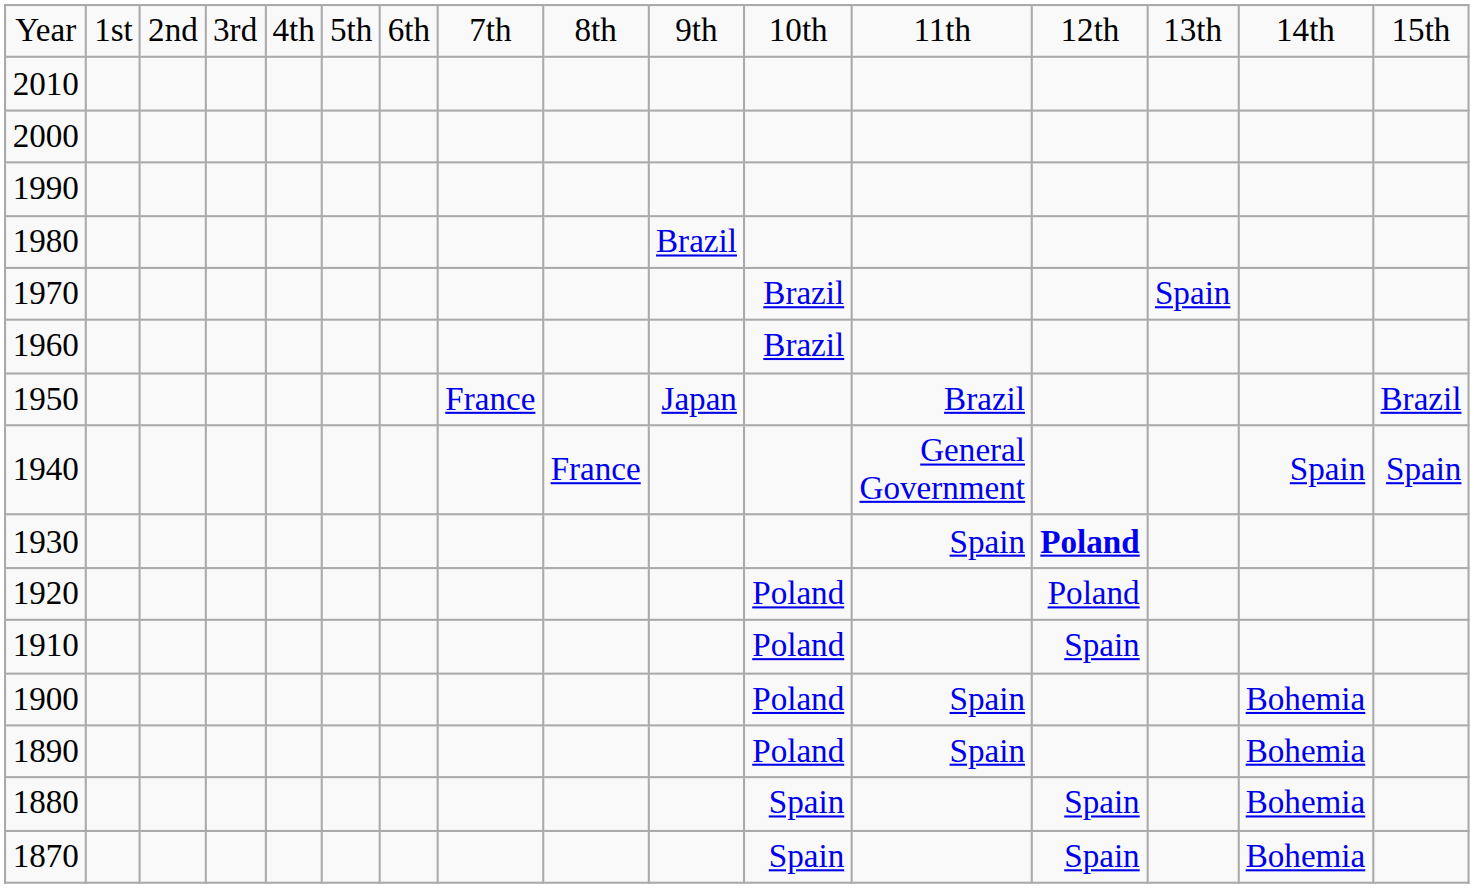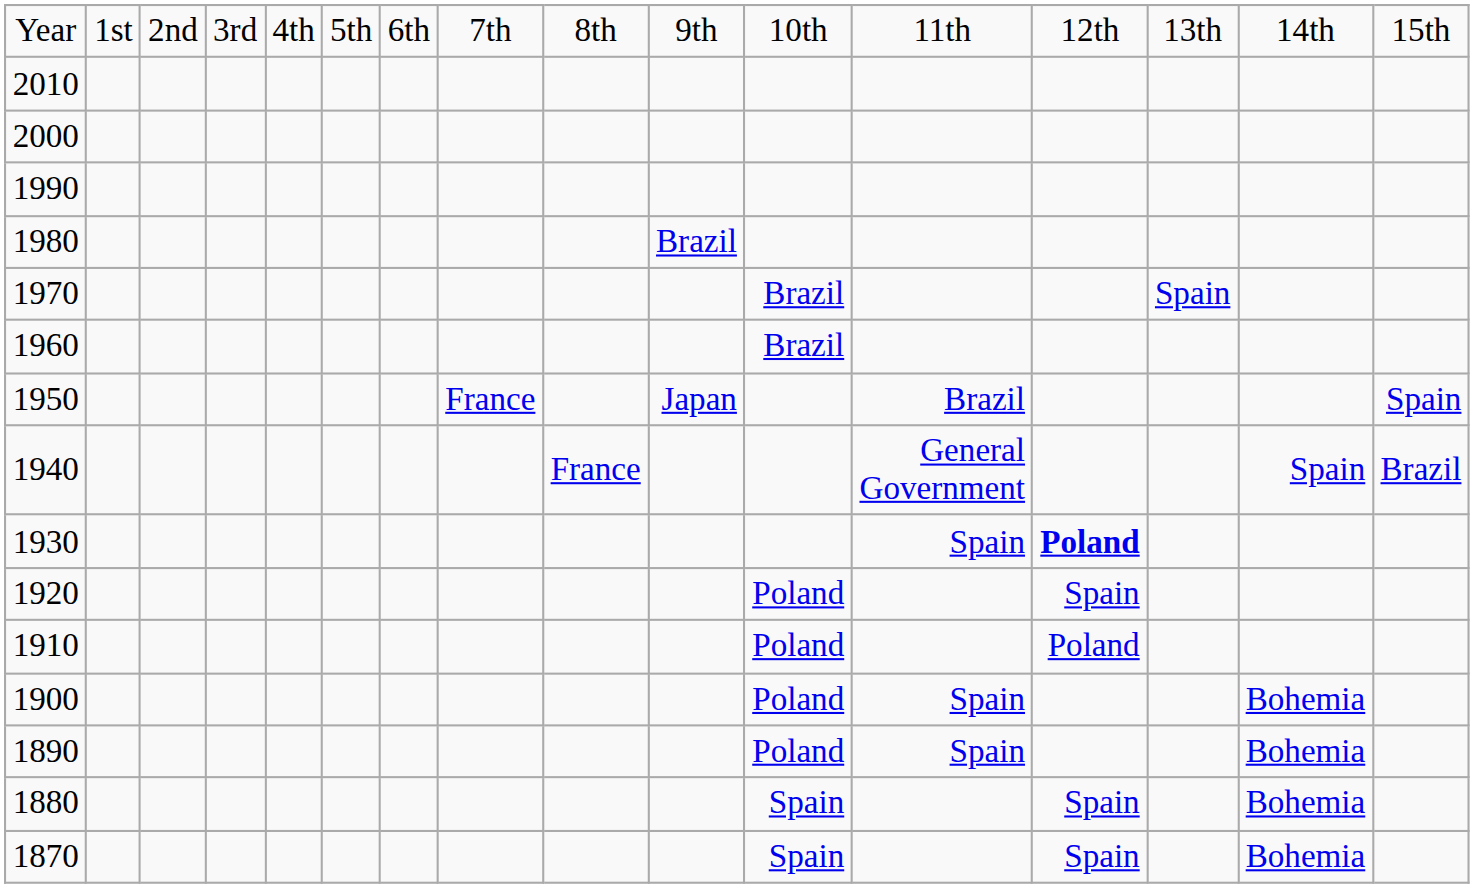 <table class="wikitable"  width=450px>
 <tr align=center>
 <td>Year</td>
 <td>1st</td>
 <td>2nd</td>
 <td>3rd</td>
 <td>4th</td>
 <td>5th</td>
 <td>6th</td>
 <td>7th</td>
 <td>8th</td>
 <td>9th</td>
 <td>10th</td>
 <td>11th</td>
 <td>12th</td>
 <td>13th</td>
 <td>14th</td>
 <td>15th</td>
 </tr>
 <tr align=right>
 <td>2010</td>
 <td></td>
 <td></td>
 <td></td>
 <td></td>
 <td></td>
 <td></td>
 <td></td>
 <td></td>
 <td></td>
 <td></td>
 <td></td>
 <td></td>
 <td></td>
 <td></td>
 <td></td>
 </tr>
 <tr align=right>
 <td>2000</td>
 <td></td>
 <td></td>
 <td></td>
 <td></td>
 <td></td>
 <td></td>
 <td></td>
 <td></td>
 <td></td>
 <td></td>
 <td></td>
 <td></td>
 <td></td>
 <td></td>
 <td></td>
 </tr>
 <tr align=right>
 <td>1990</td>
 <td></td>
 <td></td>
 <td></td>
 <td></td>
 <td></td>
 <td></td>
 <td></td>
 <td></td>
 <td></td>
 <td></td>
 <td></td>
 <td></td>
 <td></td>
 <td></td>
 <td></td>
 </tr>
 <tr align=right>
 <td>1980</td>
 <td></td>
 <td></td>
 <td></td>
 <td></td>
 <td></td>
 <td></td>
 <td></td>
 <td></td>
 <td> <a href='#'>Brazil</a></td>
 <td></td>
 <td></td>
 <td></td>
 <td></td>
 <td></td>
 <td></td>
 </tr>
 <tr align=right>
 <td>1970</td>
 <td></td>
 <td></td>
 <td></td>
 <td></td>
 <td></td>
 <td></td>
 <td></td>
 <td></td>
 <td></td>
 <td> <a href='#'>Brazil</a></td>
 <td></td>
 <td></td>
 <td> <a href='#'>Spain</a></td>
 <td></td>
 <td></td>
 </tr>
 <tr align=right>
 <td>1960</td>
 <td></td>
 <td></td>
 <td></td>
 <td></td>
 <td></td>
 <td></td>
 <td></td>
 <td></td>
 <td></td>
 <td> <a href='#'>Brazil</a></td>
 <td></td>
 <td></td>
 <td></td>
 <td></td>
 <td></td>
 </tr>
 <tr align=right>
 <td>1950</td>
 <td></td>
 <td></td>
 <td></td>
 <td></td>
 <td></td>
 <td></td>
 <td> <a href='#'>France</a></td>
 <td></td>
 <td> <a href='#'>Japan</a></td>
 <td></td>
 <td> <a href='#'>Brazil</a></td>
 <td></td>
 <td></td>
 <td></td>
-<td> <a href='#'>Brazil</a></td>
+<td> <a href='#'>Spain</a></td>
 </tr>
 <tr align=right>
 <td>1940</td>
 <td></td>
 <td></td>
 <td></td>
 <td></td>
 <td></td>
 <td></td>
 <td></td>
 <td> <a href='#'>France</a></td>
 <td></td>
 <td></td>
 <td> <a href='#'>General Government</a></td>
 <td></td>
 <td></td>
 <td> <a href='#'>Spain</a></td>
-<td> <a href='#'>Spain</a></td>
+<td> <a href='#'>Brazil</a></td>
 </tr>
 <tr align=right>
 <td>1930</td>
 <td></td>
 <td></td>
 <td></td>
 <td></td>
 <td></td>
 <td></td>
 <td></td>
 <td></td>
 <td></td>
 <td></td>
 <td> <a href='#'>Spain</a></td>
 <td><strong> <a href='#'>Poland</a></strong></td>
 <td></td>
 <td></td>
 <td></td>
 </tr>
 <tr align=right>
 <td>1920</td>
 <td></td>
 <td></td>
 <td></td>
 <td></td>
 <td></td>
 <td></td>
 <td></td>
 <td></td>
 <td></td>
 <td> <a href='#'>Poland</a></td>
 <td></td>
-<td> <a href='#'>Poland</a></td>
+<td> <a href='#'>Spain</a></td>
 <td></td>
 <td></td>
 <td></td>
 </tr>
 <tr align=right>
 <td>1910</td>
 <td></td>
 <td></td>
 <td></td>
 <td></td>
 <td></td>
 <td></td>
 <td></td>
 <td></td>
 <td></td>
 <td> <a href='#'>Poland</a></td>
 <td></td>
-<td> <a href='#'>Spain</a></td>
+<td> <a href='#'>Poland</a></td>
 <td></td>
 <td></td>
 <td></td>
 </tr>
 <tr align=right>
 <td>1900</td>
 <td></td>
 <td></td>
 <td></td>
 <td></td>
 <td></td>
 <td></td>
 <td></td>
 <td></td>
 <td></td>
 <td> <a href='#'>Poland</a></td>
 <td> <a href='#'>Spain</a></td>
 <td></td>
 <td></td>
 <td> <a href='#'>Bohemia</a></td>
 <td></td>
 </tr>
 <tr align=right>
 <td>1890</td>
 <td></td>
 <td></td>
 <td></td>
 <td></td>
 <td></td>
 <td></td>
 <td></td>
 <td></td>
 <td></td>
 <td> <a href='#'>Poland</a></td>
 <td> <a href='#'>Spain</a></td>
 <td></td>
 <td></td>
 <td> <a href='#'>Bohemia</a></td>
 <td></td>
 </tr>
 <tr align=right>
 <td>1880</td>
 <td></td>
 <td></td>
 <td></td>
 <td></td>
 <td></td>
 <td></td>
 <td></td>
 <td></td>
 <td></td>
 <td> <a href='#'>Spain</a></td>
 <td></td>
 <td> <a href='#'>Spain</a></td>
 <td></td>
 <td> <a href='#'>Bohemia</a></td>
 <td></td>
 </tr>
 <tr align=right>
 <td>1870</td>
 <td></td>
 <td></td>
 <td></td>
 <td></td>
 <td></td>
 <td></td>
 <td></td>
 <td></td>
 <td></td>
 <td> <a href='#'>Spain</a></td>
 <td></td>
 <td> <a href='#'>Spain</a></td>
 <td></td>
 <td> <a href='#'>Bohemia</a></td>
 <td></td>
 </tr>
 </table>
